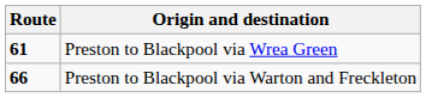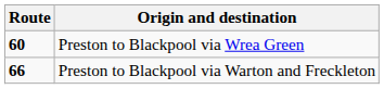 <table class="wikitable">
 <tr>
 <th>Route</th>
 <th>Origin and destination</th>
 </tr>
 <tr>
-<td><strong>61</strong></td>
+<td><strong>60</strong></td>
 <td>Preston to Blackpool via <a href='#'>Wrea Green</a></td>
 </tr>
 <tr>
 <td><strong>66</strong></td>
 <td>Preston to Blackpool via Warton and Freckleton</td>
 </tr>
 </table>
